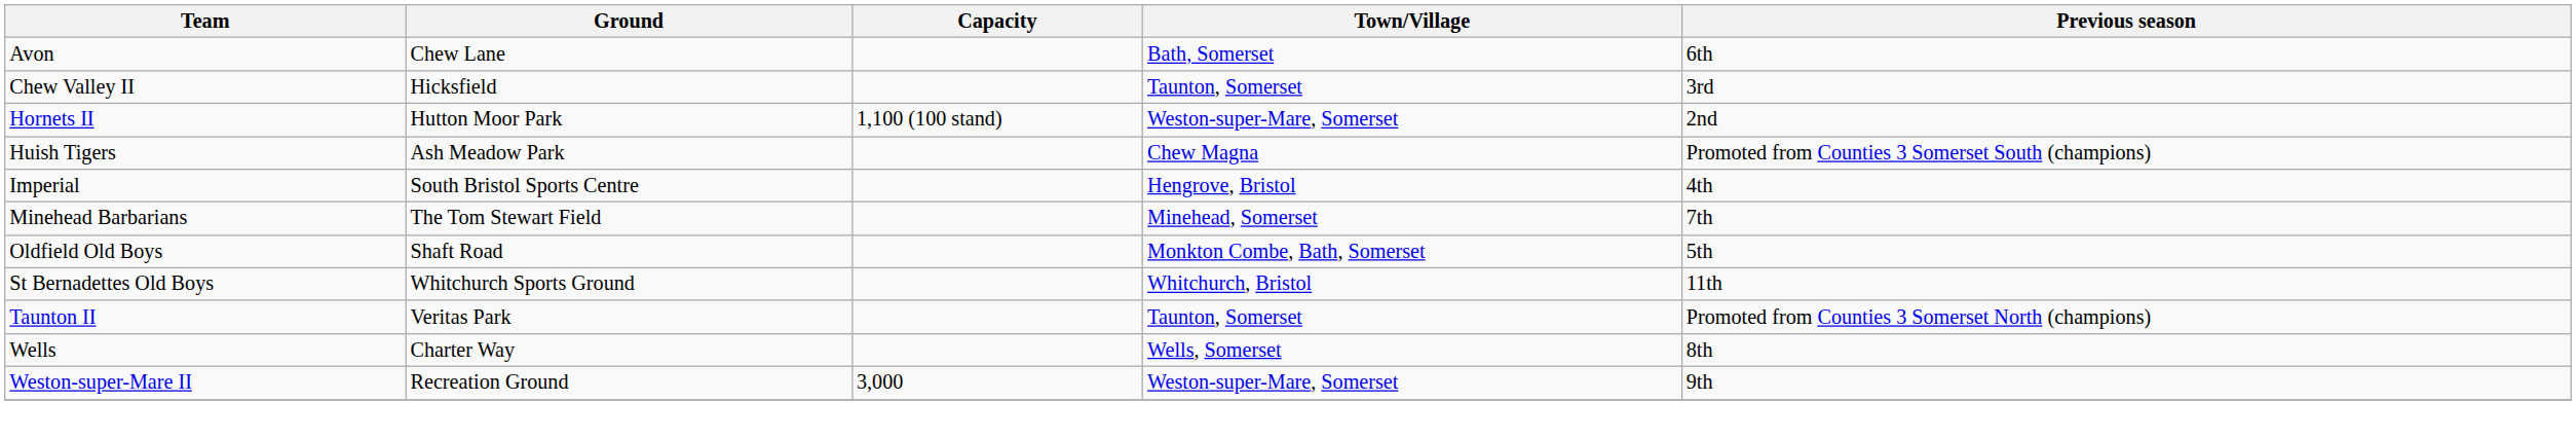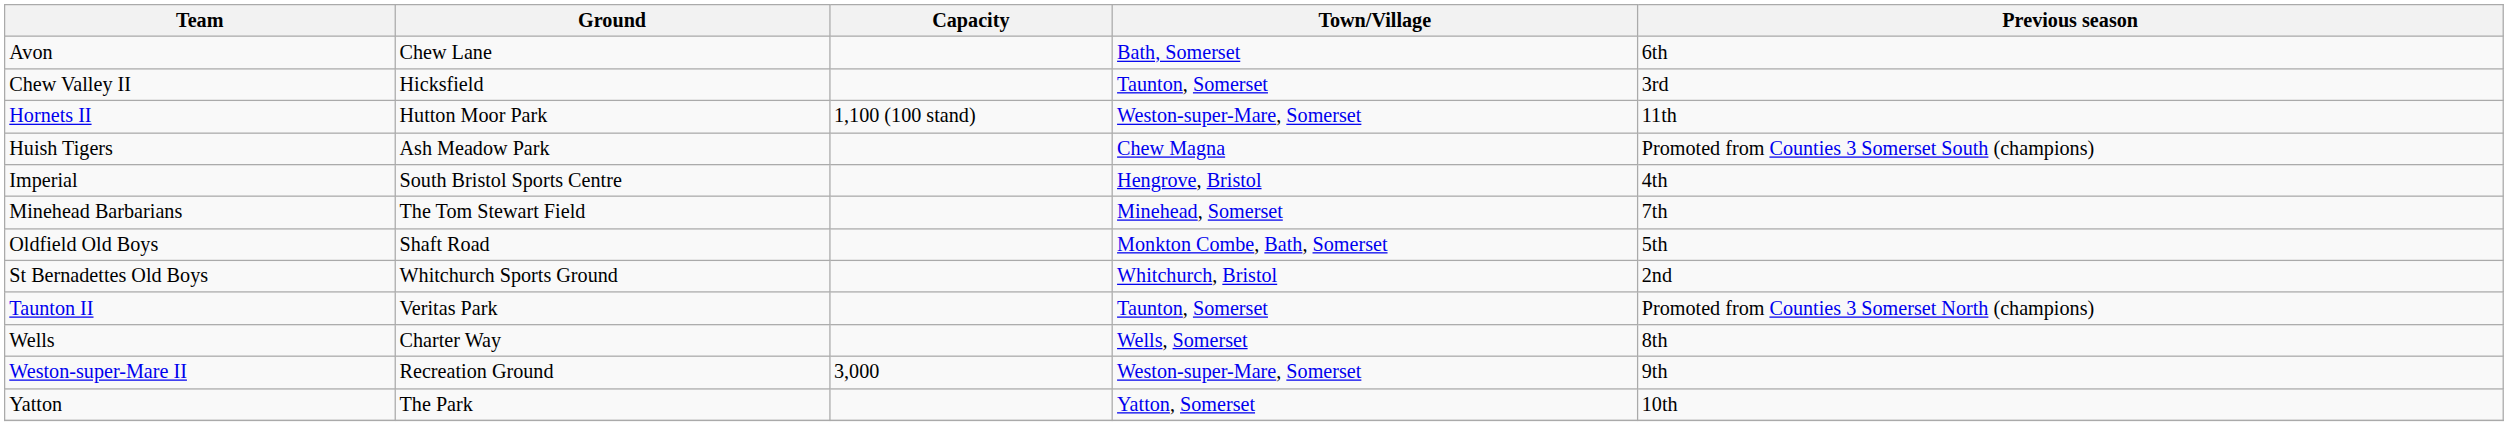 <table class="wikitable sortable" width=100%>
 <tr>
 <th>Team</th>
 <th>Ground</th>
 <th>Capacity</th>
 <th>Town/Village</th>
 <th>Previous season</th>
 </tr>
 <tr>
 <td>Avon</td>
 <td>Chew Lane</td>
 <td></td>
 <td><a href='#'>Bath, Somerset</a></td>
 <td>6th</td>
 </tr>
 <tr>
 <td>Chew Valley II</td>
 <td>Hicksfield</td>
 <td></td>
 <td><a href='#'>Taunton</a>, <a href='#'>Somerset</a></td>
 <td>3rd</td>
 </tr>
 <tr>
 <td><a href='#'>Hornets II</a></td>
 <td>Hutton Moor Park</td>
 <td>1,100 (100 stand)</td>
 <td><a href='#'>Weston-super-Mare</a>, <a href='#'>Somerset</a></td>
-<td>2nd</td>
+<td>11th</td>
 </tr>
 <tr>
 <td>Huish Tigers</td>
 <td>Ash Meadow Park</td>
 <td></td>
 <td><a href='#'>Chew Magna</a></td>
 <td>Promoted from <a href='#'>Counties 3 Somerset South</a> (champions)</td>
 </tr>
 <tr>
 <td>Imperial</td>
 <td>South Bristol Sports Centre</td>
 <td></td>
 <td><a href='#'>Hengrove</a>, <a href='#'>Bristol</a></td>
 <td>4th</td>
 </tr>
 <tr>
 <td>Minehead Barbarians</td>
 <td>The Tom Stewart Field</td>
 <td></td>
 <td><a href='#'>Minehead</a>, <a href='#'>Somerset</a></td>
 <td>7th</td>
 </tr>
 <tr>
 <td>Oldfield Old Boys</td>
 <td>Shaft Road</td>
 <td></td>
 <td><a href='#'>Monkton Combe</a>, <a href='#'>Bath</a>, <a href='#'>Somerset</a></td>
 <td>5th</td>
 </tr>
 <tr>
 <td>St Bernadettes Old Boys</td>
 <td>Whitchurch Sports Ground</td>
 <td></td>
 <td><a href='#'>Whitchurch</a>, <a href='#'>Bristol</a></td>
-<td>11th</td>
+<td>2nd</td>
 </tr>
 <tr>
 <td><a href='#'>Taunton II</a></td>
 <td>Veritas Park</td>
 <td></td>
 <td><a href='#'>Taunton</a>, <a href='#'>Somerset</a></td>
 <td>Promoted from <a href='#'>Counties 3 Somerset North</a> (champions)</td>
 </tr>
 <tr>
 <td>Wells</td>
 <td>Charter Way</td>
 <td></td>
 <td><a href='#'>Wells</a>, <a href='#'>Somerset</a></td>
 <td>8th</td>
 </tr>
 <tr>
 <td><a href='#'>Weston-super-Mare II</a></td>
 <td>Recreation Ground</td>
 <td>3,000</td>
 <td><a href='#'>Weston-super-Mare</a>, <a href='#'>Somerset</a></td>
 <td>9th</td>
 </tr>
 <tr>
+<td>Yatton</td>
+<td>The Park</td>
+<td></td>
+<td><a href='#'>Yatton</a>, <a href='#'>Somerset</a></td>
+<td>10th</td>
+</tr>
+<tr>
 </tr>
 </table>
